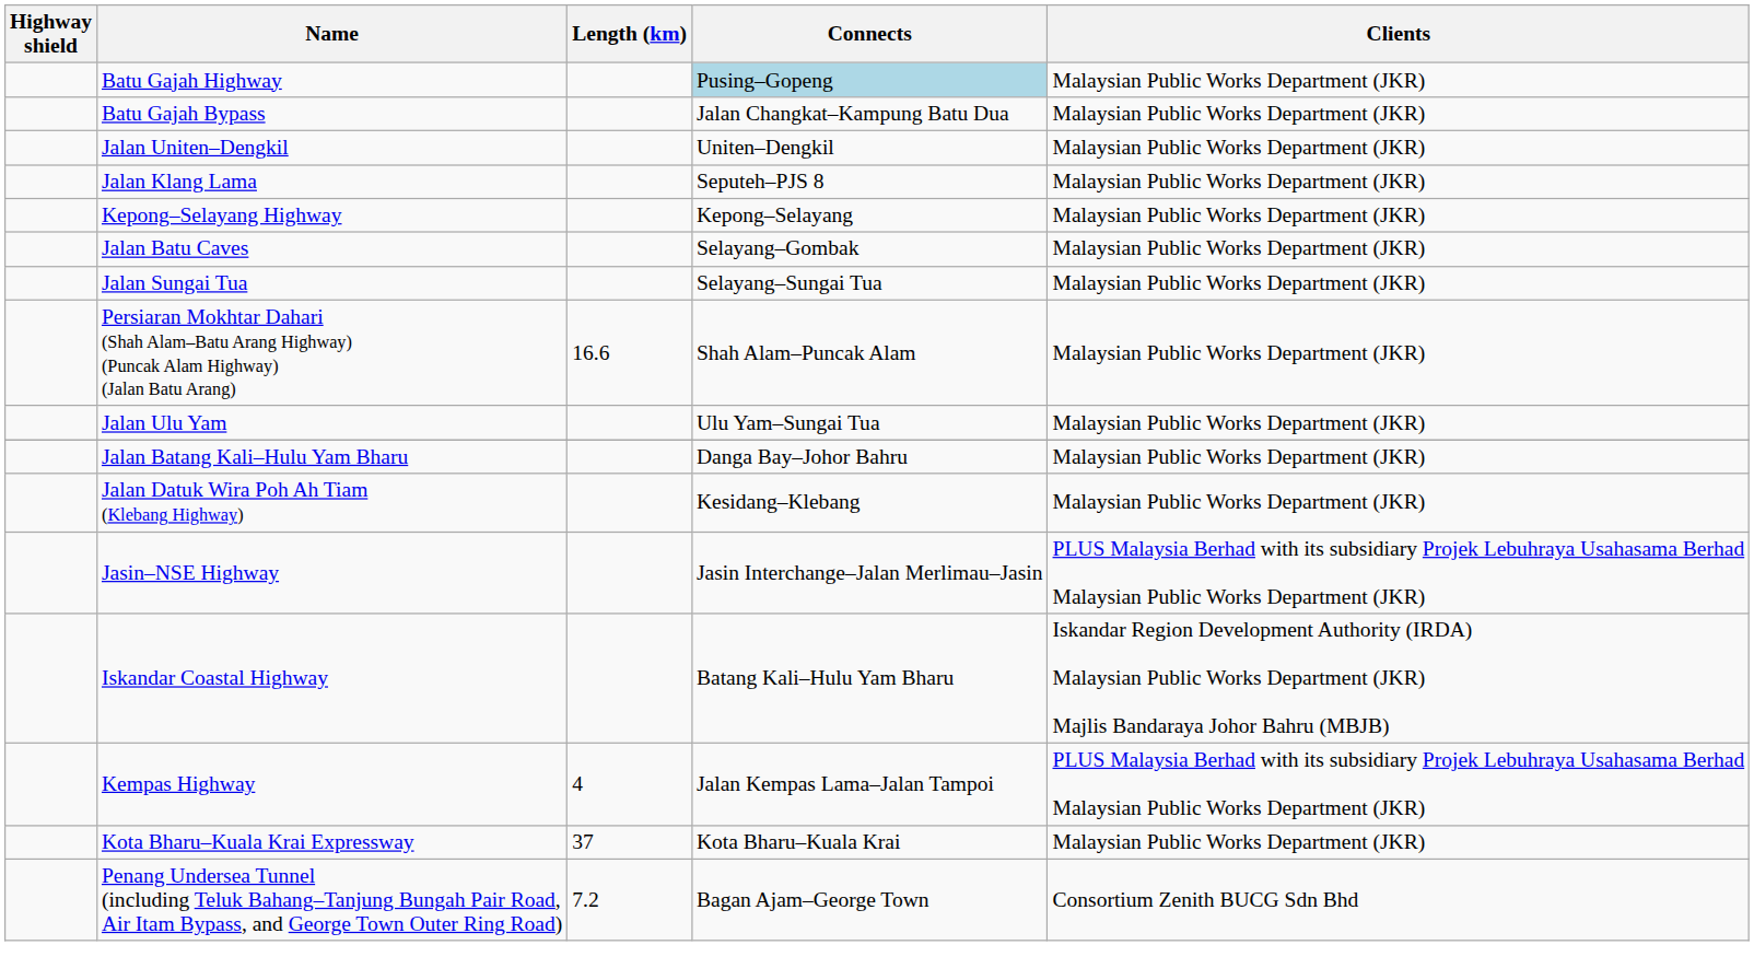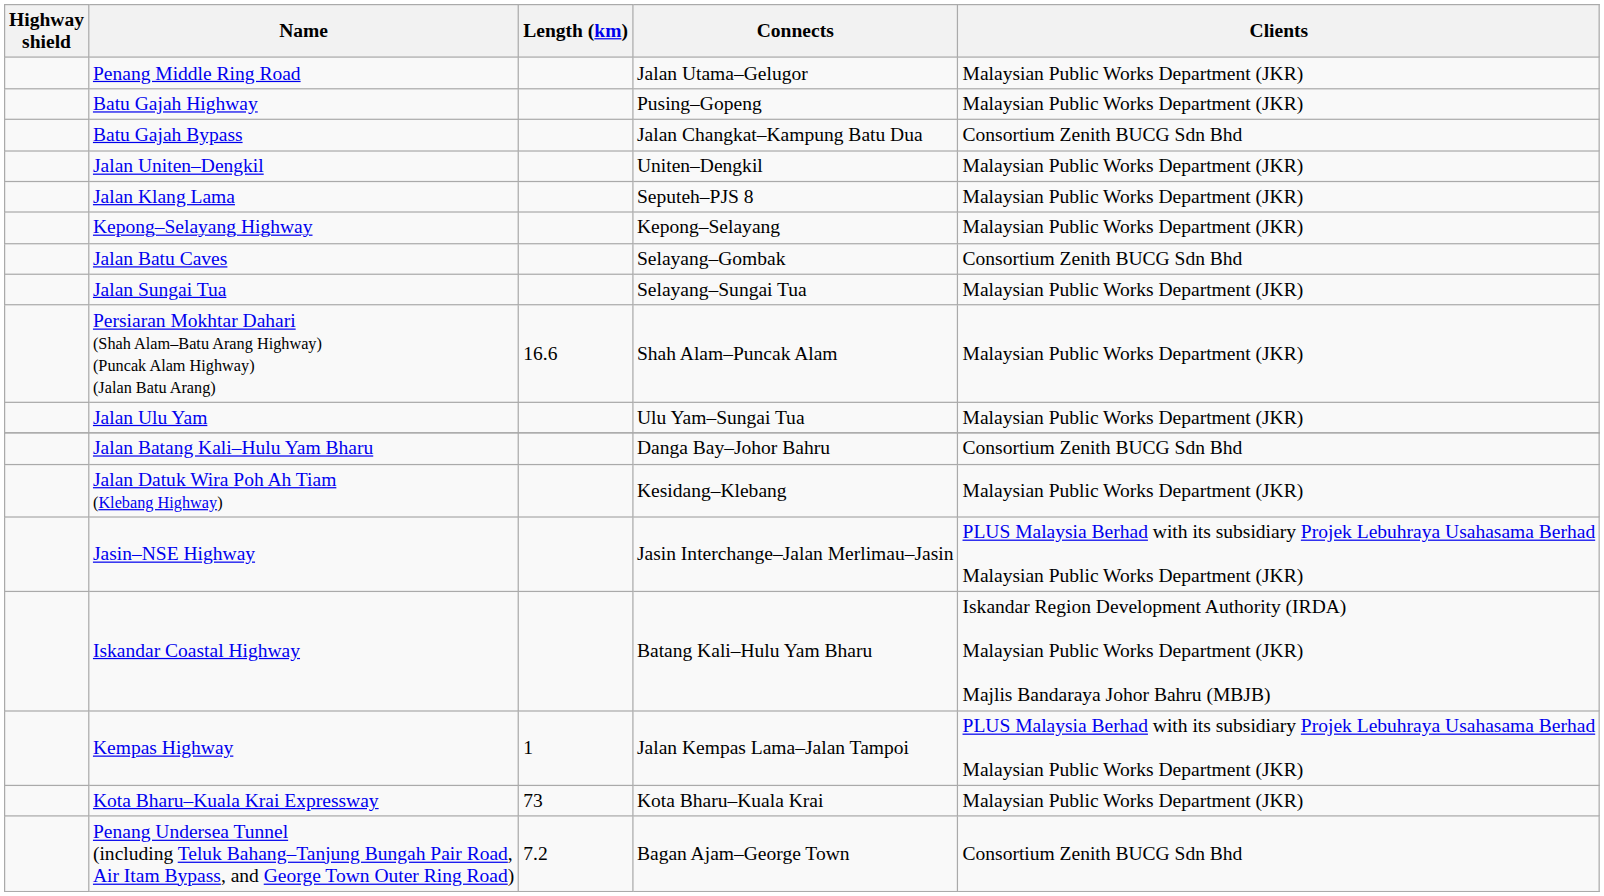 <table class="wikitable">
 <tr>
 <th>Highway<br>shield</th>
 <th>Name</th>
 <th>Length (<a href='#'>km</a>)</th>
 <th>Connects</th>
 <th>Clients</th>
 </tr>
 <tr>
 <td></td>
+<td><a href='#'>Penang Middle Ring Road</a></td>
+<td></td>
+<td>Jalan Utama–Gelugor</td>
+<td>Malaysian Public Works Department (JKR)</td>
+</tr>
+<tr>
+<td></td>
 <td><a href='#'>Batu Gajah Highway</a></td>
 <td></td>
-<td style="background: lightblue;">Pusing–Gopeng</td>
+<td>Pusing–Gopeng</td>
 <td>Malaysian Public Works Department (JKR)</td>
 </tr>
 <tr>
 <td></td>
 <td><a href='#'>Batu Gajah Bypass</a></td>
 <td></td>
 <td>Jalan Changkat–Kampung Batu Dua</td>
-<td>Malaysian Public Works Department (JKR)</td>
+<td>Consortium Zenith BUCG Sdn Bhd</td>
 </tr>
 <tr>
 <td></td>
 <td><a href='#'>Jalan Uniten–Dengkil</a></td>
 <td></td>
 <td>Uniten–Dengkil</td>
 <td>Malaysian Public Works Department (JKR)</td>
 </tr>
 <tr>
 <td></td>
 <td><a href='#'>Jalan Klang Lama</a></td>
 <td></td>
 <td>Seputeh–PJS 8</td>
 <td>Malaysian Public Works Department (JKR)</td>
 </tr>
 <tr>
 <td></td>
 <td><a href='#'>Kepong–Selayang Highway</a></td>
 <td></td>
 <td>Kepong–Selayang</td>
 <td>Malaysian Public Works Department (JKR)</td>
 </tr>
 <tr>
 <td></td>
 <td><a href='#'>Jalan Batu Caves</a></td>
 <td></td>
 <td>Selayang–Gombak</td>
-<td>Malaysian Public Works Department (JKR)</td>
+<td>Consortium Zenith BUCG Sdn Bhd</td>
 </tr>
 <tr>
 <td></td>
 <td><a href='#'>Jalan Sungai Tua</a></td>
 <td></td>
 <td>Selayang–Sungai Tua</td>
 <td>Malaysian Public Works Department (JKR)</td>
 </tr>
 <tr>
 <td></td>
 <td><a href='#'>Persiaran Mokhtar Dahari</a><br><small>(Shah Alam–Batu Arang Highway)<br>(Puncak Alam Highway)<br>(Jalan Batu Arang)</small></td>
 <td>16.6</td>
 <td>Shah Alam–Puncak Alam</td>
 <td>Malaysian Public Works Department (JKR)</td>
 </tr>
 <tr>
 <td></td>
 <td><a href='#'>Jalan Ulu Yam</a></td>
 <td></td>
 <td>Ulu Yam–Sungai Tua</td>
 <td>Malaysian Public Works Department (JKR)</td>
 </tr>
 <tr>
 </tr>
 <tr>
 <td></td>
 <td><a href='#'>Jalan Batang Kali–Hulu Yam Bharu</a></td>
 <td></td>
 <td>Danga Bay–Johor Bahru</td>
-<td>Malaysian Public Works Department (JKR)</td>
+<td>Consortium Zenith BUCG Sdn Bhd</td>
 </tr>
 <tr>
 <td></td>
 <td><a href='#'>Jalan Datuk Wira Poh Ah Tiam</a><br><small>(<a href='#'>Klebang Highway</a>)</small></td>
 <td></td>
 <td>Kesidang–Klebang</td>
 <td>Malaysian Public Works Department (JKR)</td>
 </tr>
 <tr>
 <td></td>
 <td><a href='#'>Jasin–NSE Highway</a></td>
 <td></td>
 <td>Jasin Interchange–Jalan Merlimau–Jasin</td>
 <td><a href='#'>PLUS Malaysia Berhad</a> with its subsidiary <a href='#'>Projek Lebuhraya Usahasama Berhad</a><br><br>Malaysian Public Works Department (JKR)</td>
 </tr>
 <tr>
 <td></td>
 <td><a href='#'>Iskandar Coastal Highway</a></td>
 <td></td>
 <td>Batang Kali–Hulu Yam Bharu</td>
 <td>Iskandar Region Development Authority (IRDA)<br><br>Malaysian Public Works Department (JKR)<br><br>Majlis Bandaraya Johor Bahru (MBJB)</td>
 </tr>
 <tr>
 <td></td>
 <td><a href='#'>Kempas Highway</a></td>
-<td>4</td>
+<td>1</td>
 <td>Jalan Kempas Lama–Jalan Tampoi</td>
 <td><a href='#'>PLUS Malaysia Berhad</a> with its subsidiary <a href='#'>Projek Lebuhraya Usahasama Berhad</a><br><br>Malaysian Public Works Department (JKR)</td>
 </tr>
 <tr>
 <td></td>
 <td><a href='#'>Kota Bharu–Kuala Krai Expressway</a></td>
-<td>37</td>
+<td>73</td>
 <td>Kota Bharu–Kuala Krai</td>
 <td>Malaysian Public Works Department (JKR)</td>
 </tr>
 <tr>
 <td></td>
 <td><a href='#'>Penang Undersea Tunnel</a><br>(including <a href='#'>Teluk Bahang–Tanjung Bungah Pair Road</a>,<br><a href='#'>Air Itam Bypass</a>, and <a href='#'>George Town Outer Ring Road</a>)</td>
 <td>7.2</td>
 <td>Bagan Ajam–George Town</td>
 <td>Consortium Zenith BUCG Sdn Bhd</td>
 </tr>
 </table>
